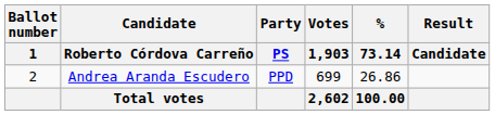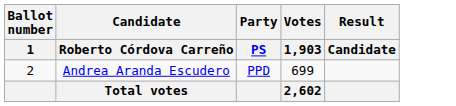 <table class="wikitable">
 <tr>
 <th>Ballot<br>number</th>
 <th>Candidate</th>
 <th>Party</th>
 <th>Votes</th>
-<th>%</th>
 <th>Result</th>
 </tr>
 <tr align=center>
 <th>1</th>
 <th>Roberto Córdova Carreño</th>
 <th><a href='#'>PS</a></th>
 <th>1,903</th>
-<th>73.14</th>
 <th>Candidate</th>
 </tr>
 <tr align=center>
 <td>2</td>
 <td><a href='#'>Andrea Aranda Escudero</a></td>
 <td><a href='#'>PPD</a></td>
 <td>699</td>
-<td>26.86</td>
 <td></td>
 </tr>
 <tr>
 <th></th>
 <th>Total votes</th>
 <th></th>
 <th>2,602</th>
-<th>100.00</th>
 <th></th>
 </tr>
 </table>
